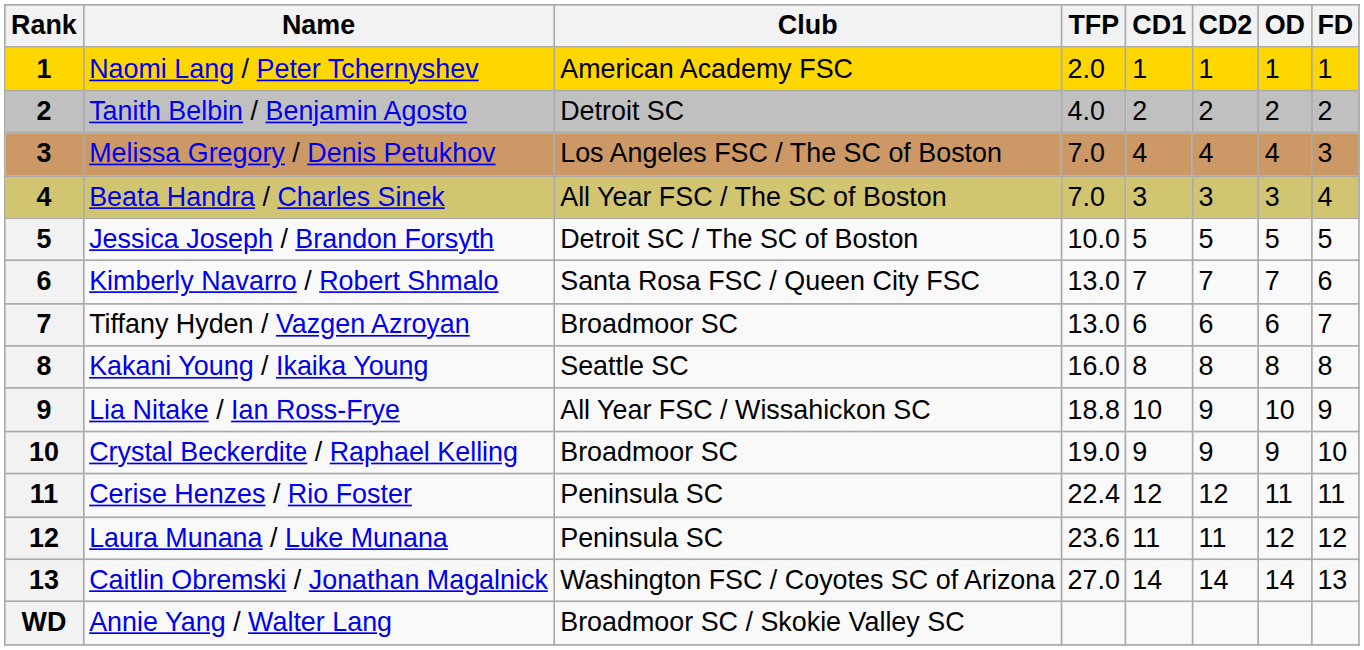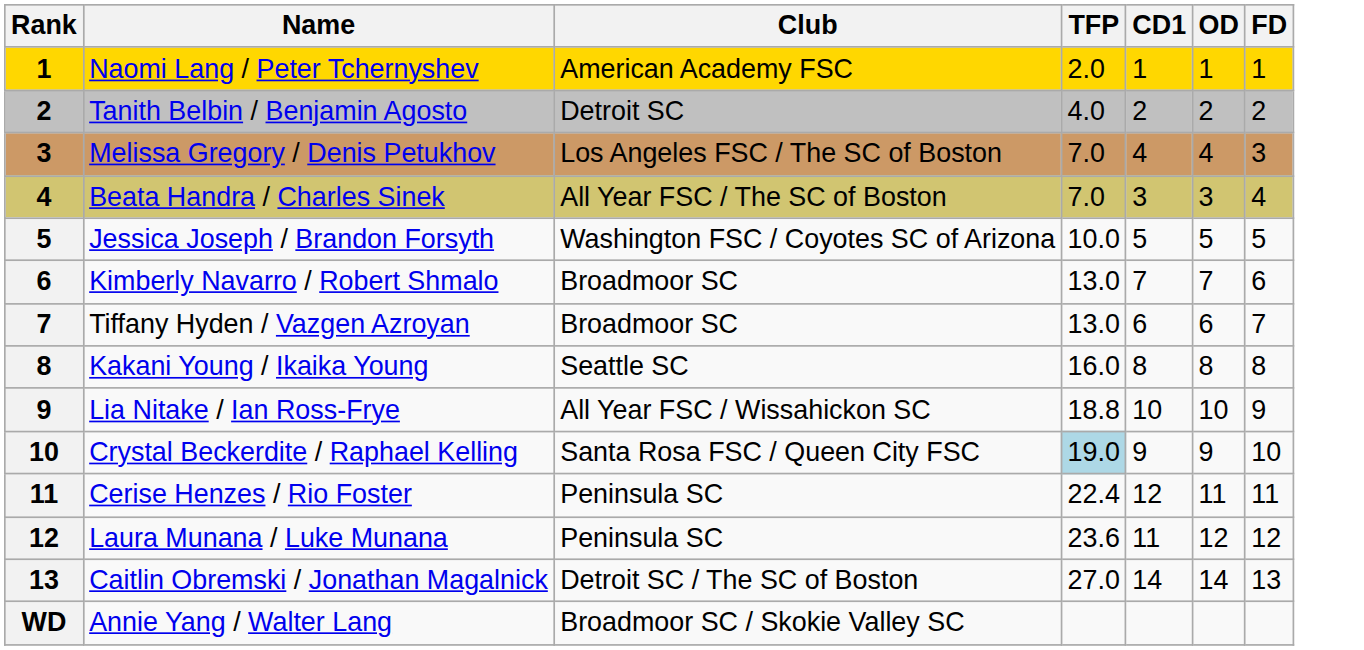 <table class="wikitable">
 <tr>
 <th>Rank</th>
 <th>Name</th>
 <th>Club</th>
 <th>TFP</th>
 <th>CD1</th>
-<th>CD2</th>
 <th>OD</th>
 <th>FD</th>
 </tr>
 <tr bgcolor="gold">
 <td align="center"><strong>1</strong></td>
 <td><a href='#'>Naomi Lang</a> / <a href='#'>Peter Tchernyshev</a></td>
 <td>American Academy FSC</td>
 <td>2.0</td>
-<td>1</td>
 <td>1</td>
 <td>1</td>
 <td>1</td>
 </tr>
 <tr bgcolor="silver">
 <td align="center"><strong>2</strong></td>
 <td><a href='#'>Tanith Belbin</a> / <a href='#'>Benjamin Agosto</a></td>
 <td>Detroit SC</td>
 <td>4.0</td>
 <td>2</td>
 <td>2</td>
 <td>2</td>
-<td>2</td>
 </tr>
 <tr bgcolor="cc9966">
 <td align="center"><strong>3</strong></td>
 <td><a href='#'>Melissa Gregory</a> / <a href='#'>Denis Petukhov</a></td>
 <td>Los Angeles FSC / The SC of Boston</td>
 <td>7.0</td>
-<td>4</td>
 <td>4</td>
 <td>4</td>
 <td>3</td>
 </tr>
 <tr bgcolor="#d1c571">
 <td align="center"><strong>4</strong></td>
 <td><a href='#'>Beata Handra</a> / <a href='#'>Charles Sinek</a></td>
 <td>All Year FSC / The SC of Boston</td>
 <td>7.0</td>
 <td>3</td>
 <td>3</td>
-<td>3</td>
 <td>4</td>
 </tr>
 <tr>
 <th>5</th>
 <td><a href='#'>Jessica Joseph</a> / <a href='#'>Brandon Forsyth</a></td>
-<td>Detroit SC / The SC of Boston</td>
+<td>Washington FSC / Coyotes SC of Arizona</td>
 <td>10.0</td>
-<td>5</td>
 <td>5</td>
 <td>5</td>
 <td>5</td>
 </tr>
 <tr>
 <th>6</th>
 <td><a href='#'>Kimberly Navarro</a> / <a href='#'>Robert Shmalo</a></td>
-<td>Santa Rosa FSC / Queen City FSC</td>
+<td>Broadmoor SC</td>
 <td>13.0</td>
-<td>7</td>
 <td>7</td>
 <td>7</td>
 <td>6</td>
 </tr>
 <tr>
 <th>7</th>
 <td>Tiffany Hyden / <a href='#'>Vazgen Azroyan</a></td>
 <td>Broadmoor SC</td>
 <td>13.0</td>
-<td>6</td>
 <td>6</td>
 <td>6</td>
 <td>7</td>
 </tr>
 <tr>
 <th>8</th>
 <td><a href='#'>Kakani Young</a> / <a href='#'>Ikaika Young</a></td>
 <td>Seattle SC</td>
 <td>16.0</td>
 <td>8</td>
 <td>8</td>
 <td>8</td>
-<td>8</td>
 </tr>
 <tr>
 <th>9</th>
 <td><a href='#'>Lia Nitake</a> / <a href='#'>Ian Ross-Frye</a></td>
 <td>All Year FSC / Wissahickon SC</td>
 <td>18.8</td>
 <td>10</td>
-<td>9</td>
 <td>10</td>
 <td>9</td>
 </tr>
 <tr>
 <th>10</th>
 <td><a href='#'>Crystal Beckerdite</a> / <a href='#'>Raphael Kelling</a></td>
-<td>Broadmoor SC</td>
-<td>19.0</td>
-<td>9</td>
+<td>Santa Rosa FSC / Queen City FSC</td>
+<td style="background: lightblue;">19.0</td>
 <td>9</td>
 <td>9</td>
 <td>10</td>
 </tr>
 <tr>
 <th>11</th>
 <td><a href='#'>Cerise Henzes</a> / <a href='#'>Rio Foster</a></td>
 <td>Peninsula SC</td>
 <td>22.4</td>
 <td>12</td>
-<td>12</td>
 <td>11</td>
 <td>11</td>
 </tr>
 <tr>
 <th>12</th>
 <td><a href='#'>Laura Munana</a> / <a href='#'>Luke Munana</a></td>
 <td>Peninsula SC</td>
 <td>23.6</td>
 <td>11</td>
-<td>11</td>
 <td>12</td>
 <td>12</td>
 </tr>
 <tr>
 <th>13</th>
 <td><a href='#'>Caitlin Obremski</a> / <a href='#'>Jonathan Magalnick</a></td>
-<td>Washington FSC / Coyotes SC of Arizona</td>
+<td>Detroit SC / The SC of Boston</td>
 <td>27.0</td>
-<td>14</td>
 <td>14</td>
 <td>14</td>
 <td>13</td>
 </tr>
 <tr>
 <th>WD</th>
 <td><a href='#'>Annie Yang</a> / <a href='#'>Walter Lang</a></td>
 <td>Broadmoor SC / Skokie Valley SC</td>
 <td></td>
 <td></td>
 <td></td>
 <td></td>
-<td></td>
 </tr>
 </table>
